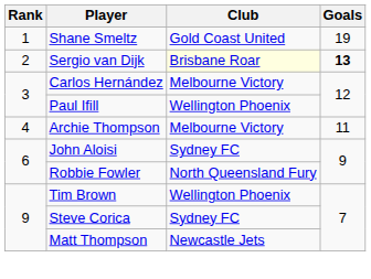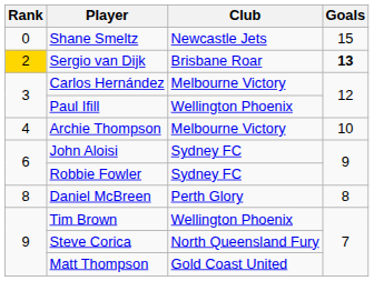 <table class="wikitable" style="text-align:center">
 <tr>
 <th>Rank</th>
 <th>Player</th>
 <th>Club</th>
 <th>Goals</th>
 </tr>
 <tr>
-<td rowspan="1">1</td>
+<td rowspan="1">0</td>
 <td align=left> <a href='#'>Shane Smeltz</a></td>
-<td align="left"><a href='#'>Gold Coast United</a></td>
-<td rowspan="1">19</td>
+<td align="left"><a href='#'>Newcastle Jets</a></td>
+<td rowspan="1">15</td>
 </tr>
 <tr>
-<td rowspan="1">2</td>
+<td rowspan="1" style="background: gold;">2</td>
 <td align=left> <a href='#'>Sergio van Dijk</a></td>
-<td align="left" style="background: lightyellow;"><a href='#'>Brisbane Roar</a></td>
+<td align="left"><a href='#'>Brisbane Roar</a></td>
 <td rowspan="1"><strong>13</strong></td>
 </tr>
 <tr>
 <td rowspan="2">3</td>
 <td align=left> <a href='#'>Carlos Hernández</a></td>
 <td align="left"><a href='#'>Melbourne Victory</a></td>
 <td rowspan="2">12</td>
 </tr>
 <tr>
 <td align=left> <a href='#'>Paul Ifill</a></td>
 <td align="left"><a href='#'>Wellington Phoenix</a></td>
 </tr>
 <tr>
 <td rowspan="1">4</td>
 <td align=left> <a href='#'>Archie Thompson</a></td>
 <td align="left"><a href='#'>Melbourne Victory</a></td>
-<td rowspan="1">11</td>
+<td rowspan="1">10</td>
 </tr>
 <tr>
 <td rowspan="2">6</td>
 <td align=left> <a href='#'>John Aloisi</a></td>
 <td align="left"><a href='#'>Sydney FC</a></td>
 <td rowspan="2">9</td>
 </tr>
 <tr>
 <td align=left> <a href='#'>Robbie Fowler</a></td>
-<td align="left"><a href='#'>North Queensland Fury</a></td>
+<td align="left"><a href='#'>Sydney FC</a></td>
+</tr>
+<tr>
+<td rowspan="1">8</td>
+<td align=left> <a href='#'>Daniel McBreen</a></td>
+<td align="left"><a href='#'>Perth Glory</a></td>
+<td rowspan="1">8</td>
 </tr>
 <tr>
 <td rowspan="3">9</td>
 <td align=left> <a href='#'>Tim Brown</a></td>
 <td align="left"><a href='#'>Wellington Phoenix</a></td>
 <td rowspan="3">7</td>
 </tr>
 <tr>
 <td align=left> <a href='#'>Steve Corica</a></td>
-<td align="left"><a href='#'>Sydney FC</a></td>
+<td align="left"><a href='#'>North Queensland Fury</a></td>
 </tr>
 <tr>
 <td align=left> <a href='#'>Matt Thompson</a></td>
-<td align="left"><a href='#'>Newcastle Jets</a></td>
+<td align="left"><a href='#'>Gold Coast United</a></td>
 </tr>
 </table>
